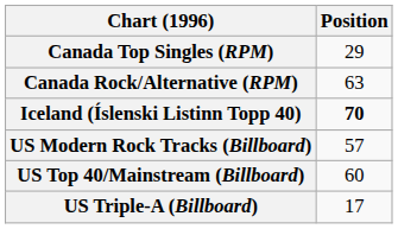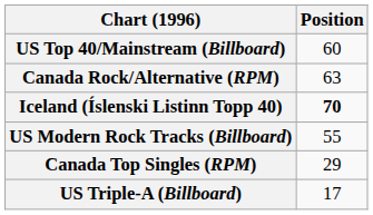 <table class="wikitable sortable plainrowheaders" style="text-align:center">
 <tr>
 <th>Chart (1996)</th>
 <th>Position</th>
 </tr>
 <tr>
-<th scope="row">Canada Top Singles (<em>RPM</em>)</th>
-<td>29</td>
+<th scope="row">US Top 40/Mainstream (<em>Billboard</em>)</th>
+<td>60</td>
 </tr>
 <tr>
 <th scope="row">Canada Rock/Alternative (<em>RPM</em>)</th>
 <td>63</td>
 </tr>
 <tr>
 <th scope="row">Iceland (Íslenski Listinn Topp 40)</th>
 <td><strong>70</strong></td>
 </tr>
 <tr>
 <th scope="row">US Modern Rock Tracks (<em>Billboard</em>)</th>
-<td>57</td>
+<td>55</td>
 </tr>
 <tr>
-<th scope="row">US Top 40/Mainstream (<em>Billboard</em>)</th>
-<td>60</td>
+<th scope="row">Canada Top Singles (<em>RPM</em>)</th>
+<td>29</td>
 </tr>
 <tr>
 <th scope="row">US Triple-A (<em>Billboard</em>)</th>
 <td>17</td>
 </tr>
 </table>
